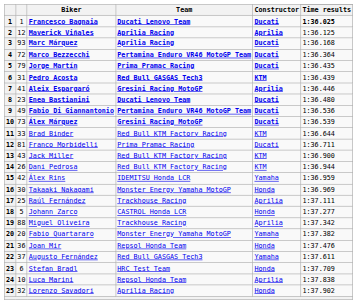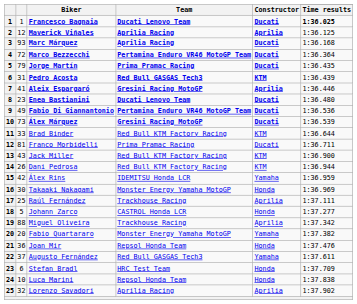 <table class="wikitable sortable" style="font-size: 85%;">
 <tr>
 <th rowspan="2"></th>
 <th rowspan="2"></th>
 <th rowspan="2">Biker</th>
 <th rowspan="2">Team</th>
 <th rowspan="2">Constructor</th>
 </tr>
 <tr>
 <th scope="col">Time results</th>
 </tr>
 <tr>
 <th scope="row">1</th>
 <td align="center">1</td>
 <td><strong> <a href='#'>Francesco Bagnaia</a></strong></td>
 <td><strong><a href='#'>Ducati Lenovo Team</a></strong></td>
 <td><strong><a href='#'>Ducati</a></strong></td>
 <td><strong>1:36.025</strong></td>
 </tr>
 <tr>
 <th scope="row">2</th>
 <td align="center">12</td>
 <td><strong> <a href='#'>Maverick Viñales</a></strong></td>
 <td><strong><a href='#'>Aprilia Racing</a></strong></td>
 <td><strong><a href='#'>Aprilia</a></strong></td>
 <td>1:36.125</td>
 </tr>
 <tr>
 <th scope="row">3</th>
 <td align="center">93</td>
 <td><strong> <a href='#'>Marc Márquez</a></strong></td>
 <td><strong><a href='#'>Aprilia Racing</a></strong></td>
 <td><strong><a href='#'>Ducati</a></strong></td>
 <td>1:36.168</td>
 </tr>
 <tr>
 <th scope="row">4</th>
 <td align="center">72</td>
 <td><strong> <a href='#'>Marco Bezzecchi</a></strong></td>
 <td><strong><a href='#'>Pertamina Enduro VR46 MotoGP Team</a></strong></td>
 <td><strong><a href='#'>Ducati</a></strong></td>
 <td>1:36.364</td>
 </tr>
 <tr>
 <th scope="row">5</th>
 <td align="center">79</td>
 <td><strong> <a href='#'>Jorge Martín</a></strong></td>
 <td><strong><a href='#'>Prima Pramac Racing</a></strong></td>
 <td><strong><a href='#'>Ducati</a></strong></td>
 <td>1:36.435</td>
 </tr>
 <tr>
 <th scope="row">6</th>
 <td align="center">31</td>
 <td> <strong><a href='#'>Pedro Acosta</a></strong></td>
 <td><strong><a href='#'>Red Bull GASGAS Tech3</a></strong></td>
 <td><strong><a href='#'>KTM</a></strong></td>
 <td>1:36.439</td>
 </tr>
 <tr>
 <th scope="row">7</th>
 <td align="center">41</td>
 <td> <strong><a href='#'>Aleix Espargaró</a></strong></td>
 <td><strong><a href='#'>Gresini Racing MotoGP</a></strong></td>
 <td><strong><a href='#'>Aprilia</a></strong></td>
 <td>1:36.446</td>
 </tr>
 <tr>
 <th scope="row">8</th>
 <td align="center">23</td>
 <td><strong> <a href='#'>Enea Bastianini</a></strong></td>
 <td><strong><a href='#'>Ducati Lenovo Team</a></strong></td>
 <td><strong><a href='#'>Ducati</a></strong></td>
 <td>1:36.480</td>
 </tr>
 <tr>
 <th scope="row">9</th>
 <td align="center">49</td>
 <td> <strong><a href='#'>Fabio Di Giannantonio</a></strong></td>
 <td><strong><a href='#'>Pertamina Enduro VR46 MotoGP Team</a></strong></td>
 <td><strong><a href='#'>Ducati</a></strong></td>
 <td>1:36.536</td>
 </tr>
 <tr>
 <th scope="row">10</th>
 <td align="center">73</td>
 <td> <strong><a href='#'>Álex Márquez</a></strong></td>
 <td><strong><a href='#'>Gresini Racing MotoGP</a></strong></td>
 <td><strong><a href='#'>Ducati</a></strong></td>
 <td>1:36.539</td>
 </tr>
 <tr>
 <th scope="row">11</th>
 <td align="center">33</td>
 <td> <a href='#'>Brad Binder</a></td>
 <td><a href='#'>Red Bull KTM Factory Racing</a></td>
 <td><a href='#'>KTM</a></td>
 <td>1:36.644</td>
 </tr>
 <tr>
 <th scope="row">12</th>
 <td align="center">81</td>
 <td> <a href='#'>Franco Morbidelli</a></td>
 <td><a href='#'>Prima Pramac Racing</a></td>
 <td><a href='#'>Ducati</a></td>
 <td>1:36.711</td>
 </tr>
 <tr>
 <th scope="row">13</th>
 <td align="center">43</td>
 <td> <a href='#'>Jack Miller</a></td>
 <td><a href='#'>Red Bull KTM Factory Racing</a></td>
 <td><a href='#'>KTM</a></td>
 <td>1:36.900</td>
 </tr>
 <tr>
 <th scope="row">14</th>
 <td align="center">26</td>
 <td> <a href='#'>Dani Pedrosa</a></td>
 <td><a href='#'>Red Bull KTM Factory Racing</a></td>
 <td><a href='#'>KTM</a></td>
 <td>1:36.944</td>
 </tr>
 <tr>
 <th scope="row">15</th>
 <td align="center">42</td>
 <td> <a href='#'>Álex Rins</a></td>
 <td><a href='#'>IDEMITSU Honda LCR</a></td>
 <td><a href='#'>Yamaha</a></td>
 <td>1:36.959</td>
 </tr>
 <tr>
 <th scope="row">16</th>
 <td align="center">30</td>
 <td> <a href='#'>Takaaki Nakagami</a></td>
 <td><a href='#'>Monster Energy Yamaha MotoGP</a></td>
 <td><a href='#'>Honda</a></td>
 <td>1:36.969</td>
 </tr>
 <tr>
 <th scope="row">17</th>
 <td align="center">25</td>
 <td> <a href='#'>Raúl Fernández</a></td>
 <td><a href='#'>Trackhouse Racing</a></td>
 <td><a href='#'>Aprilia</a></td>
 <td>1:37.111</td>
 </tr>
 <tr>
 <th scope="row">18</th>
 <td align="center">5</td>
 <td> <a href='#'>Johann Zarco</a></td>
 <td><a href='#'>CASTROL Honda LCR</a></td>
 <td><a href='#'>Honda</a></td>
 <td>1:37.277</td>
 </tr>
 <tr>
 <th scope="row">19</th>
 <td align="center">88</td>
 <td> <a href='#'>Miguel Oliveira</a></td>
 <td><a href='#'>Trackhouse Racing</a></td>
 <td><a href='#'>Aprilia</a></td>
 <td>1:37.342</td>
 </tr>
 <tr>
 <th scope="row">20</th>
 <td align="center">20</td>
 <td> <a href='#'>Fabio Quartararo</a></td>
 <td><a href='#'>Monster Energy Yamaha MotoGP</a></td>
 <td><a href='#'>Yamaha</a></td>
 <td>1:37.382</td>
 </tr>
 <tr>
 <th scope="row">21</th>
 <td align="center">36</td>
 <td> <a href='#'>Joan Mir</a></td>
 <td><a href='#'>Repsol Honda Team</a></td>
 <td><a href='#'>Honda</a></td>
 <td>1:37.476</td>
 </tr>
 <tr>
 <th scope="row">22</th>
 <td align="center">37</td>
 <td> <a href='#'>Augusto Fernández</a></td>
 <td><a href='#'>Red Bull GASGAS Tech3</a></td>
 <td><a href='#'>Yamaha</a></td>
 <td>1:37.611</td>
 </tr>
 <tr>
 <th scope="row">23</th>
 <td align="center">6</td>
 <td> <a href='#'>Stefan Bradl</a></td>
 <td><a href='#'>HRC Test Team</a></td>
 <td><a href='#'>Honda</a></td>
 <td>1:37.709</td>
 </tr>
 <tr>
 <th scope="row">24</th>
 <td align="center">10</td>
 <td> <a href='#'>Luca Marini</a></td>
 <td><a href='#'>Repsol Honda Team</a></td>
-<td><a href='#'>Aprilia</a></td>
+<td><a href='#'>Honda</a></td>
 <td>1:37.838</td>
 </tr>
 <tr>
 <th scope="row">25</th>
 <td align="center">32</td>
 <td> <a href='#'>Lorenzo Savadori</a></td>
 <td><a href='#'>Aprilia Racing</a></td>
-<td><a href='#'>Honda</a></td>
+<td><a href='#'>Aprilia</a></td>
 <td>1:37.902</td>
 </tr>
 <tr>
 <th colspan="7"></th>
 </tr>
 </table>
